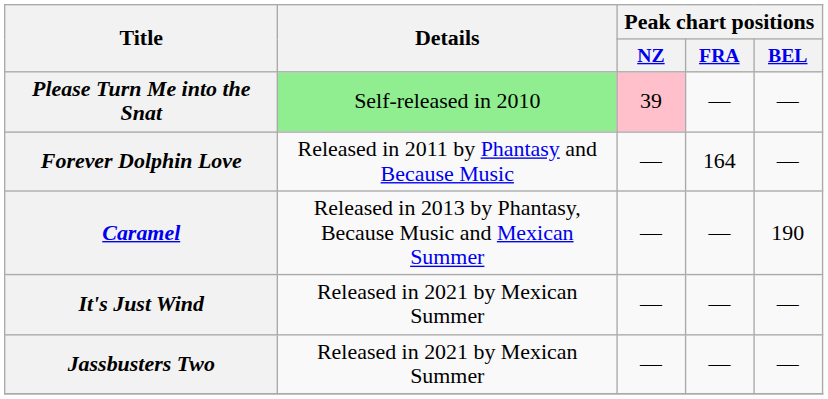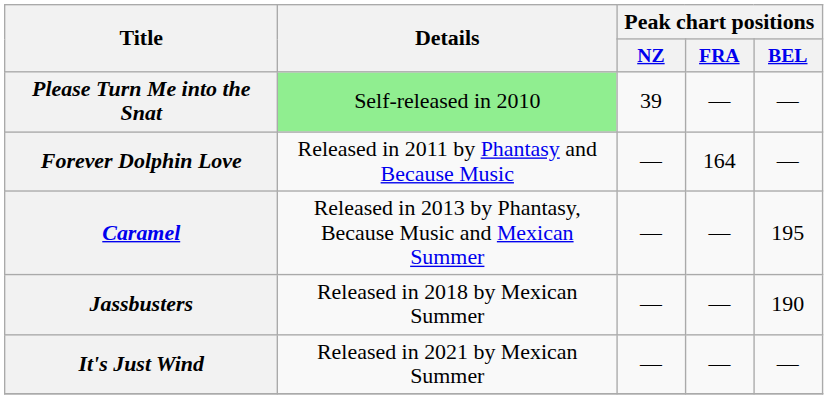 <table class="wikitable plainrowheaders" style="text-align:center">
 <tr>
 <th scope="col" rowspan="2" style="width:12em;">Title</th>
 <th scope="col" rowspan="2" style="width:15em;">Details</th>
 <th scope="col" colspan="3">Peak chart positions</th>
 </tr>
 <tr>
 <th scope="col" class="unsortable" style="width:3em; font-size:90%;"><a href='#'>NZ</a></th>
 <th scope="col" class="unsortable" style="width:3em; font-size:90%;"><a href='#'>FRA</a></th>
 <th scope="col" class="unsortable" style="width:3em; font-size:90%;"><a href='#'>BEL</a></th>
 </tr>
 <tr>
 <th scope="row"><em>Please Turn Me into the Snat</em></th>
 <td style="background: lightgreen;">Self-released in 2010</td>
-<td style="background: pink;">39</td>
+<td>39</td>
 <td>—</td>
 <td>—</td>
 </tr>
 <tr>
 <th scope="row"><em>Forever Dolphin Love</em></th>
 <td>Released in 2011 by <a href='#'>Phantasy</a> and <a href='#'>Because Music</a></td>
 <td>—</td>
 <td>164</td>
 <td>—</td>
 </tr>
 <tr>
 <th scope="row"><em><a href='#'>Caramel</a></em></th>
 <td>Released in 2013 by Phantasy, Because Music and <a href='#'>Mexican Summer</a></td>
 <td>—</td>
 <td>—</td>
+<td>195</td>
+</tr>
+<tr>
+<th scope="row"><em>Jassbusters</em></th>
+<td>Released in 2018 by Mexican Summer</td>
+<td>—</td>
+<td>—</td>
 <td>190</td>
 </tr>
 <tr>
 <th scope="row"><em>It's Just Wind</em></th>
 <td>Released in 2021 by Mexican Summer</td>
 <td>—</td>
 <td>—</td>
 <td>—</td>
 </tr>
 <tr>
-<th scope="row"><em>Jassbusters Two</em></th>
-<td>Released in 2021 by Mexican Summer</td>
-<td>—</td>
-<td>—</td>
-<td>—</td>
-</tr>
-<tr>
 </tr>
 </table>
